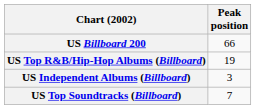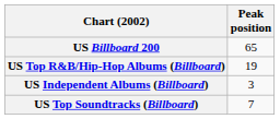 <table class="wikitable sortable plainrowheaders" style="text-align:center">
 <tr>
 <th scope="col">Chart (2002)</th>
 <th scope="col">Peak<br> position</th>
 </tr>
 <tr>
 <th scope="row">US <a href='#'><em>Billboard</em> 200</a></th>
-<td>66</td>
+<td>65</td>
 </tr>
 <tr>
 <th scope="row">US <a href='#'>Top R&B/Hip-Hop Albums</a> (<em><a href='#'>Billboard</a></em>)</th>
 <td>19</td>
 </tr>
 <tr>
 <th scope="row">US <a href='#'>Independent Albums</a> (<em><a href='#'>Billboard</a></em>)</th>
 <td>3</td>
 </tr>
 <tr>
 <th scope="row">US <a href='#'>Top Soundtracks</a> (<em><a href='#'>Billboard</a></em>)</th>
 <td>7</td>
 </tr>
 </table>
